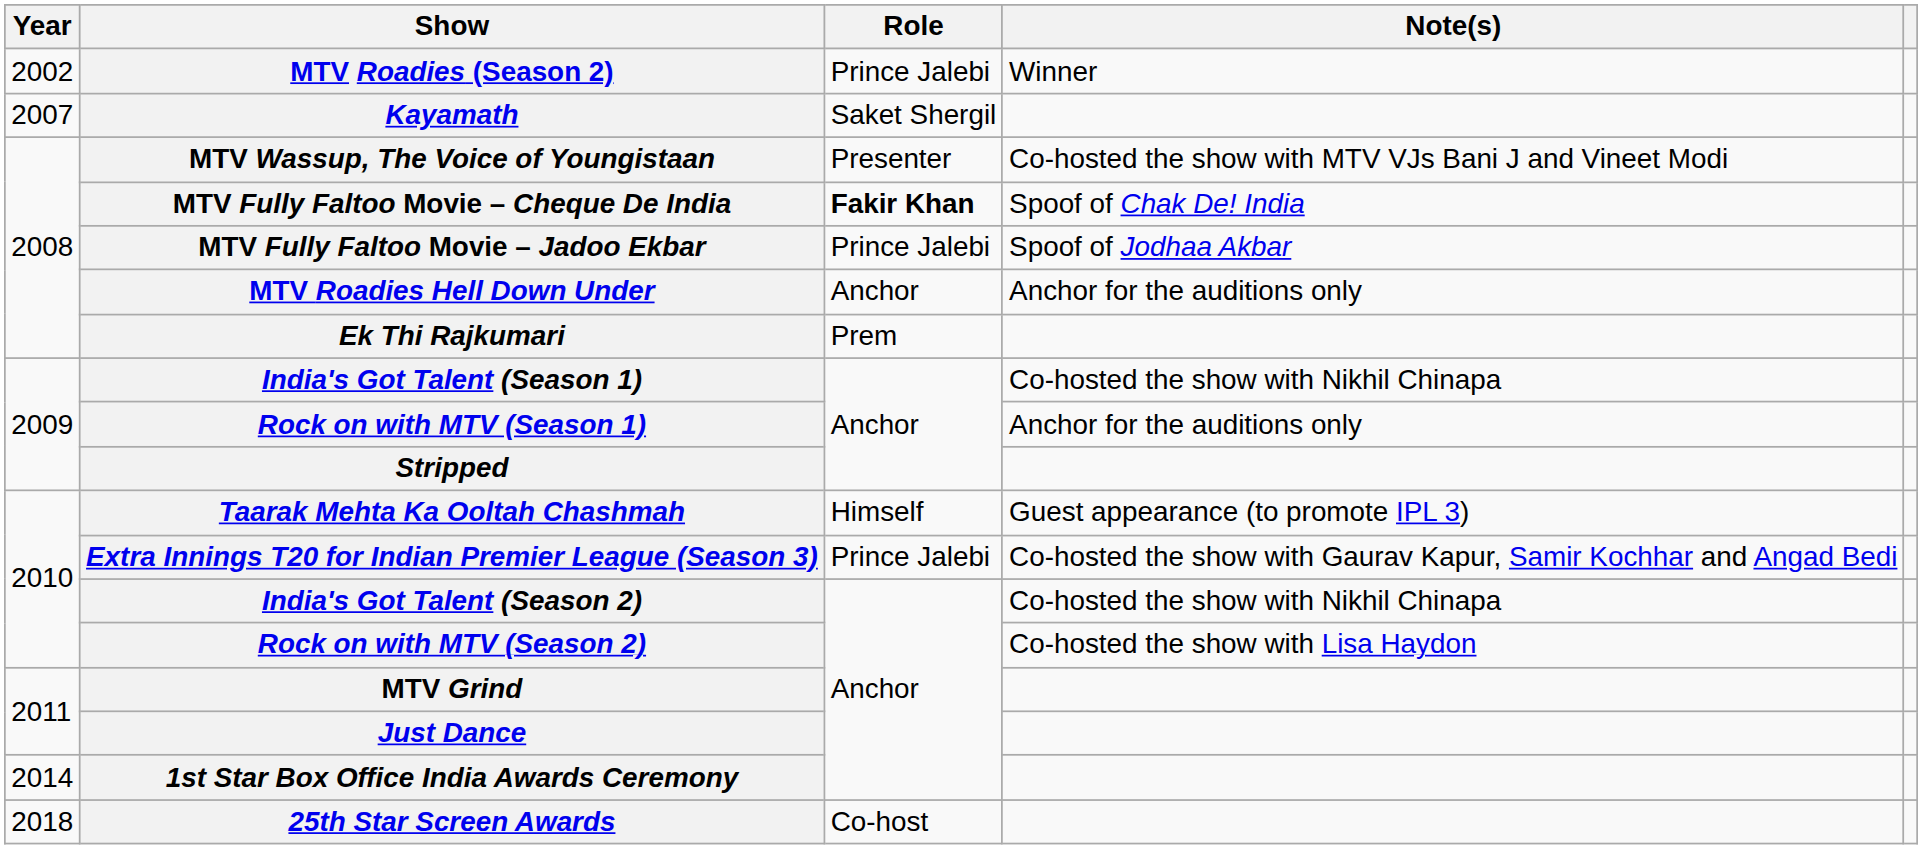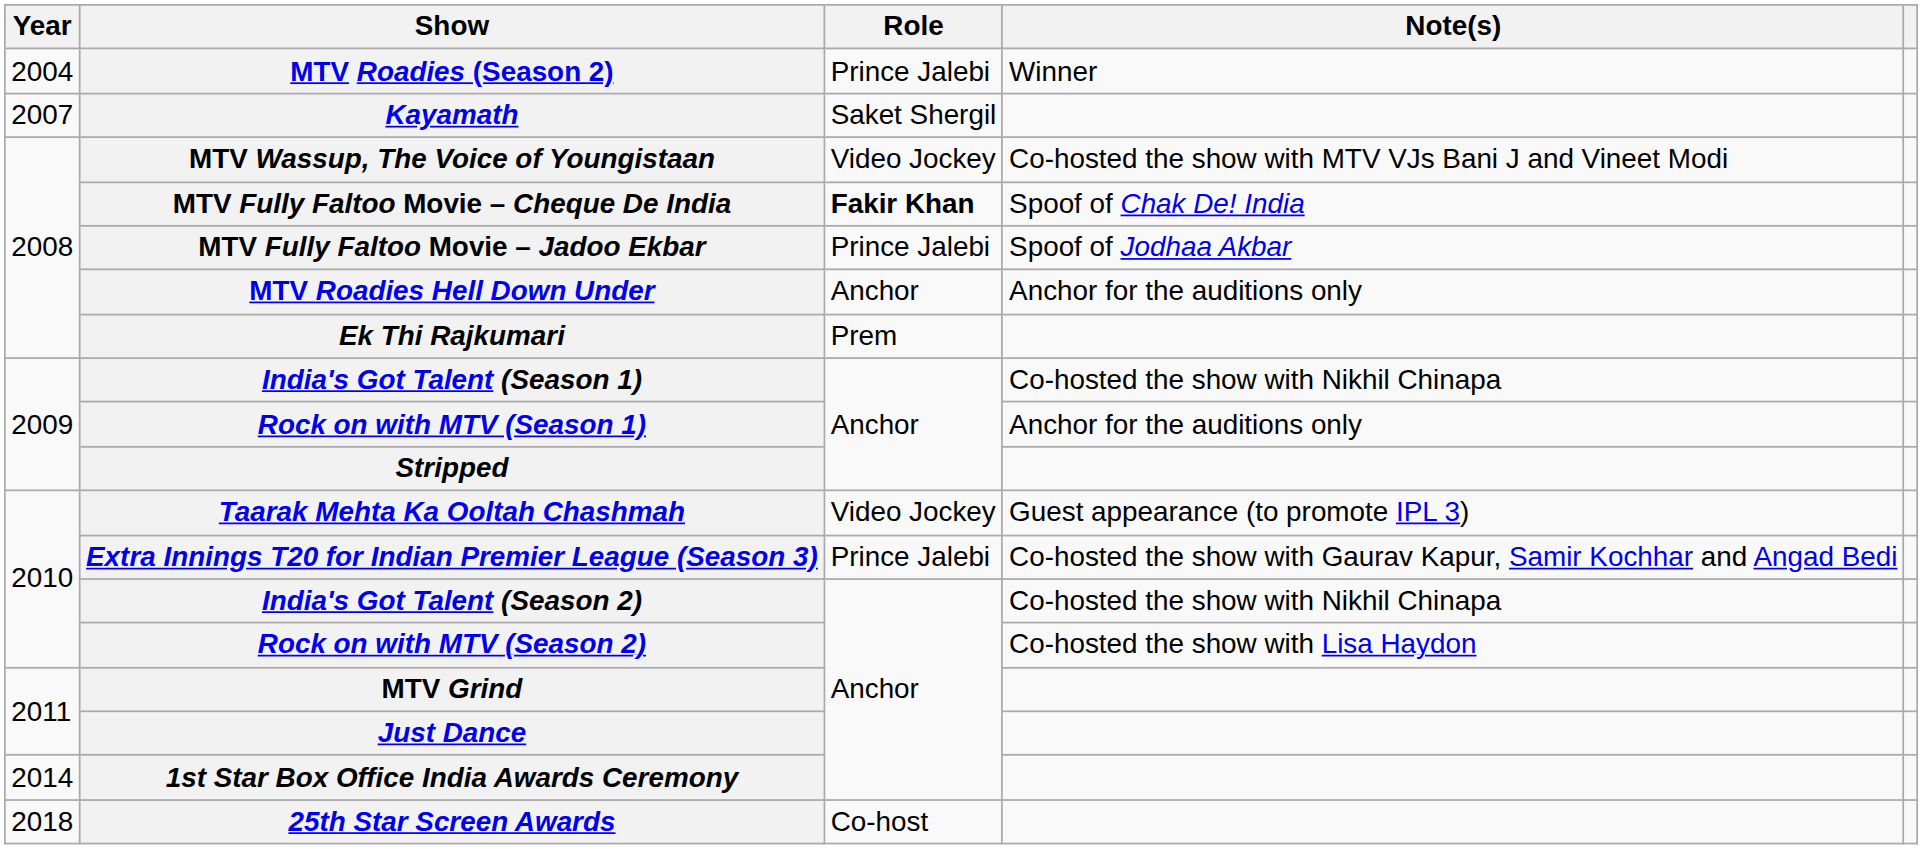 <table class="wikitable plainrowheaders sortable">
 <tr style="background:#ccc; text-align:center;">
 <th>Year</th>
 <th>Show</th>
 <th>Role</th>
 <th class="unsortable">Note(s)</th>
 <th class="unsortable"></th>
 </tr>
 <tr>
-<td>2002</td>
+<td>2004</td>
 <th scope="row"><a href='#'>MTV</a> <a href='#'><em>Roadies</em> (Season 2)</a></th>
 <td>Prince Jalebi</td>
 <td>Winner</td>
 <td style="text-align:center;"></td>
 </tr>
 <tr>
 <td>2007</td>
 <th scope="row"><em><a href='#'>Kayamath</a></em></th>
 <td>Saket Shergil</td>
 <td></td>
 <td style="text-align:center;"></td>
 </tr>
 <tr>
 <td rowspan="5">2008</td>
 <th scope="row">MTV <em>Wassup, The Voice of Youngistaan</em></th>
-<td>Presenter</td>
+<td>Video Jockey</td>
 <td>Co-hosted the show with MTV VJs Bani J and Vineet Modi</td>
 <td style="text-align:center;"></td>
 </tr>
 <tr>
 <th scope="row">MTV <em>Fully Faltoo</em> Movie – <em>Cheque De India</em></th>
 <td><strong>Fakir Khan</strong></td>
 <td>Spoof of <em><a href='#'>Chak De! India</a></em></td>
 <td style="text-align:center;"></td>
 </tr>
 <tr>
 <th scope="row">MTV <em>Fully Faltoo</em> Movie – <em>Jadoo Ekbar</em></th>
 <td>Prince Jalebi</td>
 <td>Spoof of <em><a href='#'>Jodhaa Akbar</a></em></td>
 <td style="text-align:center;"></td>
 </tr>
 <tr>
 <th scope="row"><a href='#'>MTV <em>Roadies Hell Down Under</em></a></th>
 <td>Anchor</td>
 <td>Anchor for the auditions only</td>
 <td style="text-align:center;"></td>
 </tr>
 <tr>
 <th scope="row"><em>Ek Thi Rajkumari</em></th>
 <td>Prem</td>
 <td></td>
 <td style="text-align:center;"></td>
 </tr>
 <tr>
 <td rowspan="3">2009</td>
 <th scope="row"><em><a href='#'>India's Got Talent</a> (Season 1)</em></th>
 <td rowspan="3">Anchor</td>
 <td>Co-hosted the show with Nikhil Chinapa</td>
 <td style="text-align:center;"></td>
 </tr>
 <tr>
 <th scope="row"><em><a href='#'>Rock on with MTV (Season 1)</a></em></th>
 <td>Anchor for the auditions only</td>
 <td style="text-align:center;"></td>
 </tr>
 <tr>
 <th scope="row"><em>Stripped</em></th>
 <td></td>
 <td style="text-align:center;"></td>
 </tr>
 <tr>
 <td rowspan="4">2010</td>
 <th scope="row"><em><a href='#'>Taarak Mehta Ka Ooltah Chashmah</a></em></th>
-<td>Himself</td>
+<td>Video Jockey</td>
 <td>Guest appearance (to promote <a href='#'>IPL 3</a>)</td>
 <td style="text-align:center;"></td>
 </tr>
 <tr>
 <th scope="row"><em><a href='#'>Extra Innings T20 for Indian Premier League (Season 3)</a></em></th>
 <td>Prince Jalebi</td>
 <td>Co-hosted the show with Gaurav Kapur, <a href='#'>Samir Kochhar</a> and <a href='#'>Angad Bedi</a></td>
 <td style="text-align:center;"></td>
 </tr>
 <tr>
 <th scope="row"><em><a href='#'>India's Got Talent</a> (Season 2)</em></th>
 <td rowspan="5">Anchor</td>
 <td>Co-hosted the show with Nikhil Chinapa</td>
 <td style="text-align:center;"></td>
 </tr>
 <tr>
 <th scope="row"><em><a href='#'>Rock on with MTV (Season 2)</a></em></th>
 <td>Co-hosted the show with <a href='#'>Lisa Haydon</a></td>
 <td style="text-align:center;"></td>
 </tr>
 <tr>
 <td rowspan="2">2011</td>
 <th scope="row">MTV <em>Grind</em></th>
 <td></td>
 <td style="text-align:center;"></td>
 </tr>
 <tr>
 <th scope="row"><em><a href='#'>Just Dance</a></em></th>
 <td></td>
 <td style="text-align:center;"></td>
 </tr>
 <tr>
 <td>2014</td>
 <th scope="row"><em>1st Star Box Office India Awards Ceremony</em></th>
 <td></td>
 <td style="text-align:center;"></td>
 </tr>
 <tr>
 <td>2018</td>
 <th scope="row"><em><a href='#'>25th Star Screen Awards</a></em></th>
 <td>Co-host</td>
 <td></td>
 <td style="text-align:center;"></td>
 </tr>
 </table>
